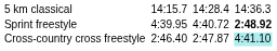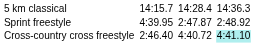 <table>
 <tr>
 <td>5 km classical<br></td>
 <td></td>
 <td>14:15.7</td>
 <td></td>
 <td>14:28.4</td>
 <td></td>
 <td>14:36.3</td>
 </tr>
 <tr>
 <td>Sprint freestyle<br></td>
 <td></td>
 <td>4:39.95</td>
 <td></td>
-<td>4:40.72</td>
+<td>2:47.87</td>
 <td></td>
-<td><strong>2:48.92</strong></td>
+<td>2:48.92</td>
 </tr>
 <tr>
 <td>Cross-country cross freestyle<br></td>
 <td></td>
 <td>2:46.40</td>
 <td></td>
-<td>2:47.87</td>
+<td>4:40.72</td>
 <td></td>
 <td style="background: paleturquoise;">4:41.10</td>
 </tr>
 </table>
